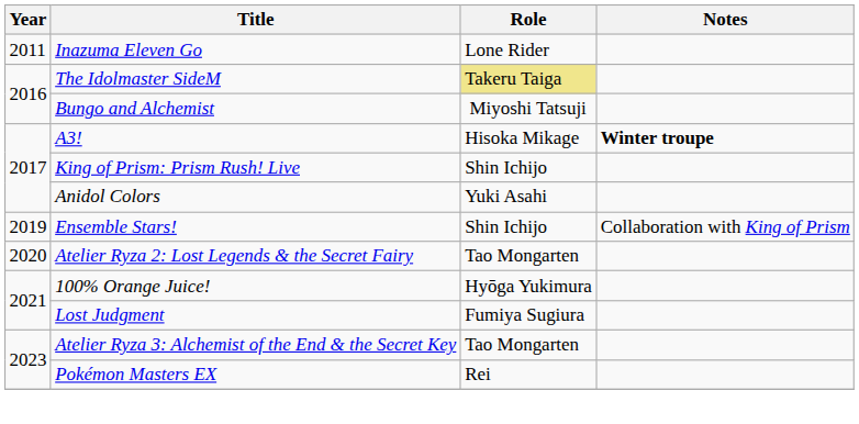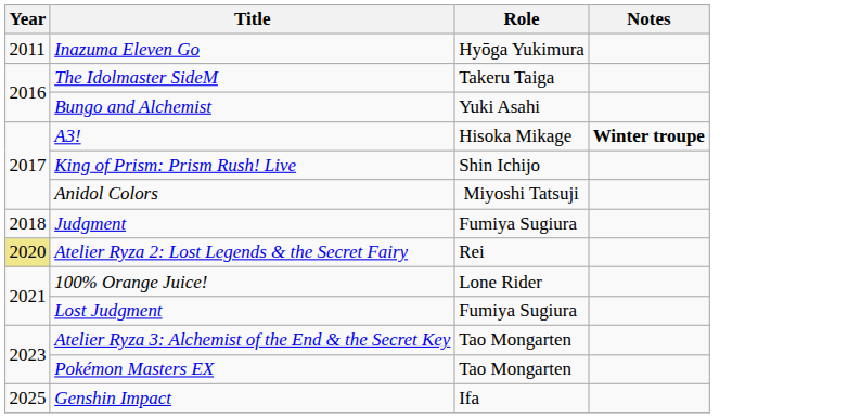 <table class="wikitable sortable">
 <tr>
 <th>Year</th>
 <th>Title</th>
 <th>Role</th>
 <th class="unsortable">Notes</th>
 </tr>
 <tr>
 <td>2011</td>
 <td><em><a href='#'>Inazuma Eleven Go</a></em></td>
-<td>Lone Rider</td>
+<td>Hyōga Yukimura</td>
 <td></td>
 </tr>
 <tr>
 <td rowspan="2">2016</td>
 <td><em><a href='#'>The Idolmaster SideM</a></em></td>
-<td style="background: khaki;">Takeru Taiga</td>
+<td>Takeru Taiga</td>
 <td></td>
 </tr>
 <tr>
 <td><em><a href='#'>Bungo and Alchemist</a></em></td>
-<td> Miyoshi Tatsuji</td>
+<td>Yuki Asahi</td>
 <td></td>
 </tr>
 <tr>
 <td rowspan="3">2017</td>
 <td><em><a href='#'>A3!</a></em></td>
 <td>Hisoka Mikage</td>
 <td><strong>Winter troupe</strong></td>
 </tr>
 <tr>
 <td><em><a href='#'>King of Prism: Prism Rush! Live</a></em></td>
 <td>Shin Ichijo</td>
 <td></td>
 </tr>
 <tr>
 <td><em>Anidol Colors</em></td>
-<td>Yuki Asahi</td>
+<td> Miyoshi Tatsuji</td>
 <td></td>
 </tr>
 <tr>
-<td>2019</td>
-<td><em><a href='#'>Ensemble Stars!</a></em></td>
-<td>Shin Ichijo</td>
-<td>Collaboration with <em><a href='#'>King of Prism</a></em></td>
+<td>2018</td>
+<td><em><a href='#'>Judgment</a></em></td>
+<td>Fumiya Sugiura</td>
+<td></td>
 </tr>
 <tr>
-<td>2020</td>
+<td style="background: khaki;">2020</td>
 <td><em><a href='#'>Atelier Ryza 2: Lost Legends & the Secret Fairy</a></em></td>
-<td>Tao Mongarten</td>
+<td>Rei</td>
 <td></td>
 </tr>
 <tr>
 <td rowspan="2">2021</td>
 <td><em>100% Orange Juice!</em></td>
-<td>Hyōga Yukimura</td>
+<td>Lone Rider</td>
 <td></td>
 </tr>
 <tr>
 <td><em><a href='#'>Lost Judgment</a></em></td>
 <td>Fumiya Sugiura</td>
 <td></td>
 </tr>
 <tr>
 <td rowspan="2">2023</td>
 <td><em><a href='#'>Atelier Ryza 3: Alchemist of the End & the Secret Key</a></em></td>
 <td>Tao Mongarten</td>
 <td></td>
 </tr>
 <tr>
 <td><em><a href='#'>Pokémon Masters EX</a></em></td>
-<td>Rei</td>
+<td>Tao Mongarten</td>
+<td></td>
+</tr>
+<tr>
+<td>2025</td>
+<td><em><a href='#'>Genshin Impact</a></em></td>
+<td>Ifa</td>
 <td></td>
 </tr>
 <tr>
 </tr>
 </table>
